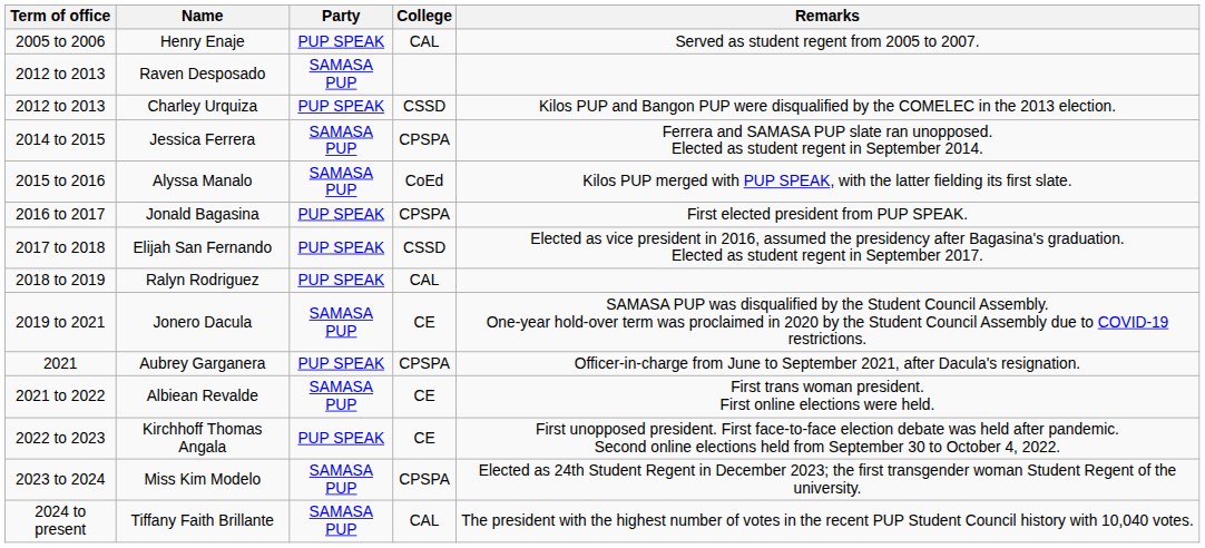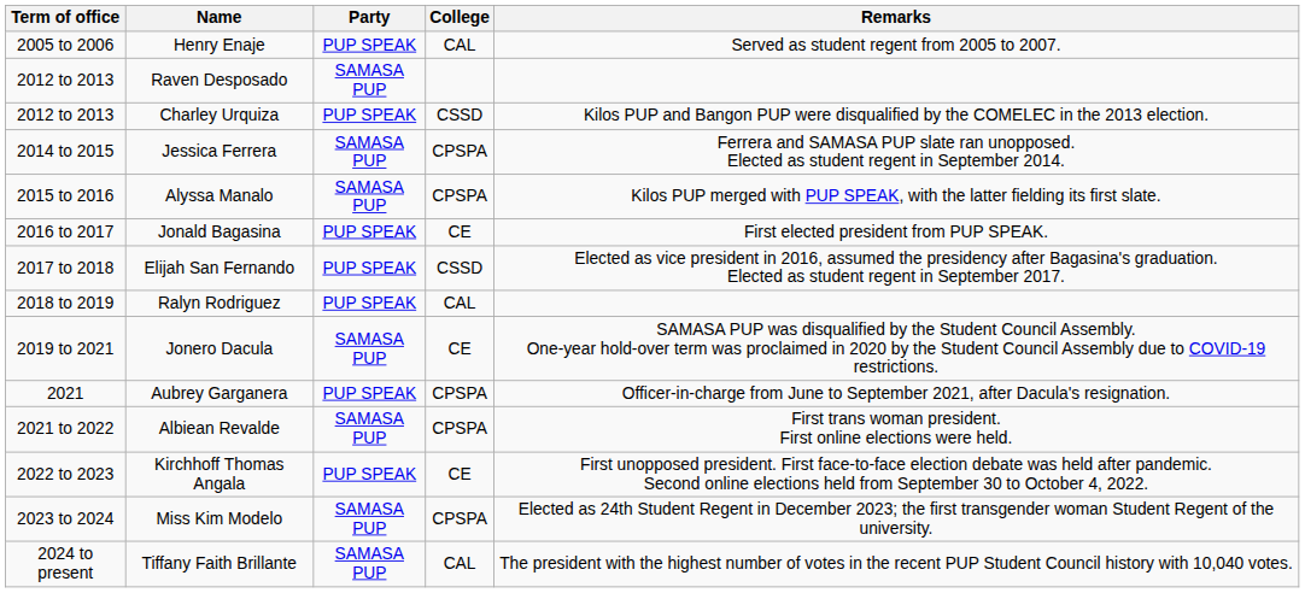 <table class="wikitable" style="text-align:center">
 <tr>
 <th>Term of office</th>
 <th>Name</th>
 <th>Party</th>
 <th>College</th>
 <th>Remarks</th>
 </tr>
 <tr>
 <td>2005 to 2006</td>
 <td>Henry Enaje</td>
 <td><a href='#'>PUP SPEAK</a></td>
 <td>CAL</td>
 <td>Served as student regent from 2005 to 2007.</td>
 </tr>
 <tr>
 <td>2012 to 2013</td>
 <td>Raven Desposado</td>
 <td><a href='#'>SAMASA PUP</a></td>
 <td></td>
 <td></td>
 </tr>
 <tr>
 <td>2012 to 2013</td>
 <td>Charley Urquiza</td>
 <td><a href='#'>PUP SPEAK</a></td>
 <td>CSSD</td>
 <td>Kilos PUP and Bangon PUP were disqualified by the COMELEC in the 2013 election.</td>
 </tr>
 <tr>
 <td>2014 to 2015</td>
 <td>Jessica Ferrera</td>
 <td><a href='#'>SAMASA PUP</a></td>
 <td>CPSPA</td>
 <td>Ferrera and SAMASA PUP slate ran unopposed.<br>Elected as student regent in September 2014.</td>
 </tr>
 <tr>
 <td>2015 to 2016</td>
 <td>Alyssa Manalo</td>
 <td><a href='#'>SAMASA PUP</a></td>
-<td>CoEd</td>
+<td>CPSPA</td>
 <td>Kilos PUP merged with <a href='#'>PUP SPEAK</a>, with the latter fielding its first slate.</td>
 </tr>
 <tr>
 <td>2016 to 2017</td>
 <td>Jonald Bagasina</td>
 <td><a href='#'>PUP SPEAK</a></td>
-<td>CPSPA</td>
+<td>CE</td>
 <td>First elected president from PUP SPEAK.</td>
 </tr>
 <tr>
 <td>2017 to 2018</td>
 <td>Elijah San Fernando</td>
 <td><a href='#'>PUP SPEAK</a></td>
 <td>CSSD</td>
 <td>Elected as vice president in 2016, assumed the presidency after Bagasina's graduation.<br>Elected as student regent in September 2017.</td>
 </tr>
 <tr>
 <td>2018 to 2019</td>
 <td>Ralyn Rodriguez</td>
 <td><a href='#'>PUP SPEAK</a></td>
 <td>CAL</td>
 <td></td>
 </tr>
 <tr>
 <td>2019 to 2021</td>
 <td>Jonero Dacula</td>
 <td><a href='#'>SAMASA PUP</a></td>
 <td>CE</td>
 <td>SAMASA PUP was disqualified by the Student Council Assembly.<br>One-year hold-over term was proclaimed in 2020 by the Student Council Assembly due to <a href='#'>COVID-19</a> restrictions.</td>
 </tr>
 <tr>
 <td>2021</td>
 <td>Aubrey Garganera</td>
 <td><a href='#'>PUP SPEAK</a></td>
 <td>CPSPA</td>
 <td>Officer-in-charge from June to September 2021, after Dacula's resignation.</td>
 </tr>
 <tr>
 <td>2021 to 2022</td>
 <td>Albiean Revalde</td>
 <td><a href='#'>SAMASA PUP</a></td>
-<td>CE</td>
+<td>CPSPA</td>
 <td>First trans woman president.<br>First online elections were held.</td>
 </tr>
 <tr>
 <td>2022 to 2023</td>
 <td>Kirchhoff Thomas Angala</td>
 <td><a href='#'>PUP SPEAK</a></td>
 <td>CE</td>
 <td>First unopposed president. First face-to-face election debate was held after pandemic.<br>Second online elections held from September 30 to October 4, 2022.</td>
 </tr>
 <tr>
 <td>2023 to 2024</td>
 <td>Miss Kim Modelo</td>
 <td><a href='#'>SAMASA PUP</a></td>
 <td>CPSPA</td>
 <td>Elected as 24th Student Regent in December 2023; the first transgender woman Student Regent of the university.</td>
 </tr>
 <tr>
 <td>2024 to present</td>
 <td>Tiffany Faith Brillante</td>
 <td><a href='#'>SAMASA PUP</a></td>
 <td>CAL</td>
 <td>The president with the highest number of votes in the recent PUP Student Council history with 10,040 votes.</td>
 </tr>
 </table>
